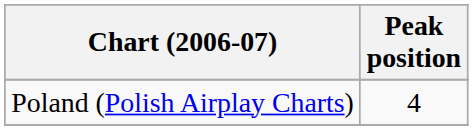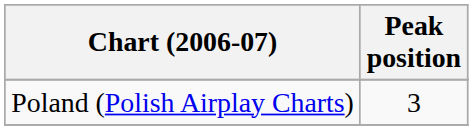 <table class="wikitable sortable">
 <tr>
 <th>Chart (2006-07)</th>
 <th>Peak<br>position</th>
 </tr>
 <tr>
 </tr>
 <tr>
 </tr>
 <tr>
 </tr>
 <tr>
 <td>Poland (<a href='#'>Polish Airplay Charts</a>)</td>
-<td align="center">4</td>
+<td align="center">3</td>
 </tr>
 <tr>
 </tr>
 </table>
